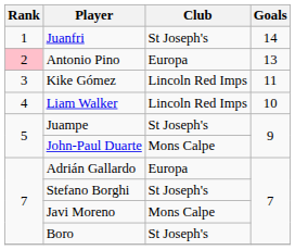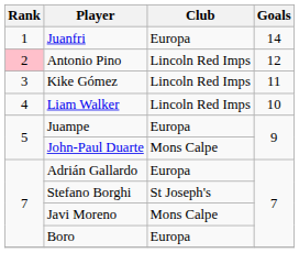 <table class="wikitable" style="text-align:center">
 <tr>
 <th>Rank</th>
 <th>Player</th>
 <th>Club</th>
 <th>Goals</th>
 </tr>
 <tr>
 <td rowspan=1>1</td>
 <td align="left"> <a href='#'>Juanfri</a></td>
-<td align="left">St Joseph's</td>
+<td align="left">Europa</td>
 <td rowspan=1>14</td>
 </tr>
 <tr>
 <td rowspan=1 style="background: pink;">2</td>
 <td align="left"> Antonio Pino</td>
-<td align="left">Europa</td>
-<td rowspan=1>13</td>
+<td align="left">Lincoln Red Imps</td>
+<td rowspan=1>12</td>
 </tr>
 <tr>
 <td>3</td>
 <td align="left"> Kike Gómez</td>
 <td align="left">Lincoln Red Imps</td>
 <td>11</td>
 </tr>
 <tr>
 <td rowspan=1>4</td>
 <td align="left"> <a href='#'>Liam Walker</a></td>
 <td align="left">Lincoln Red Imps</td>
 <td rowspan=1>10</td>
 </tr>
 <tr>
 <td rowspan=2>5</td>
 <td align="left"> Juampe</td>
-<td align="left">St Joseph's</td>
+<td align="left">Europa</td>
 <td rowspan=2>9</td>
 </tr>
 <tr>
 <td align="left"> <a href='#'>John-Paul Duarte</a></td>
 <td align="left">Mons Calpe</td>
 </tr>
 <tr>
 <td rowspan=4>7</td>
 <td align="left"> Adrián Gallardo</td>
 <td align="left">Europa</td>
 <td rowspan=4>7</td>
 </tr>
 <tr>
 <td align="left"> Stefano Borghi</td>
 <td align="left">St Joseph's</td>
 </tr>
 <tr>
 <td align="left"> Javi Moreno</td>
 <td align="left">Mons Calpe</td>
 </tr>
 <tr>
 <td align="left"> Boro</td>
-<td align="left">St Joseph's</td>
+<td align="left">Europa</td>
 </tr>
 <tr>
 </tr>
 </table>
